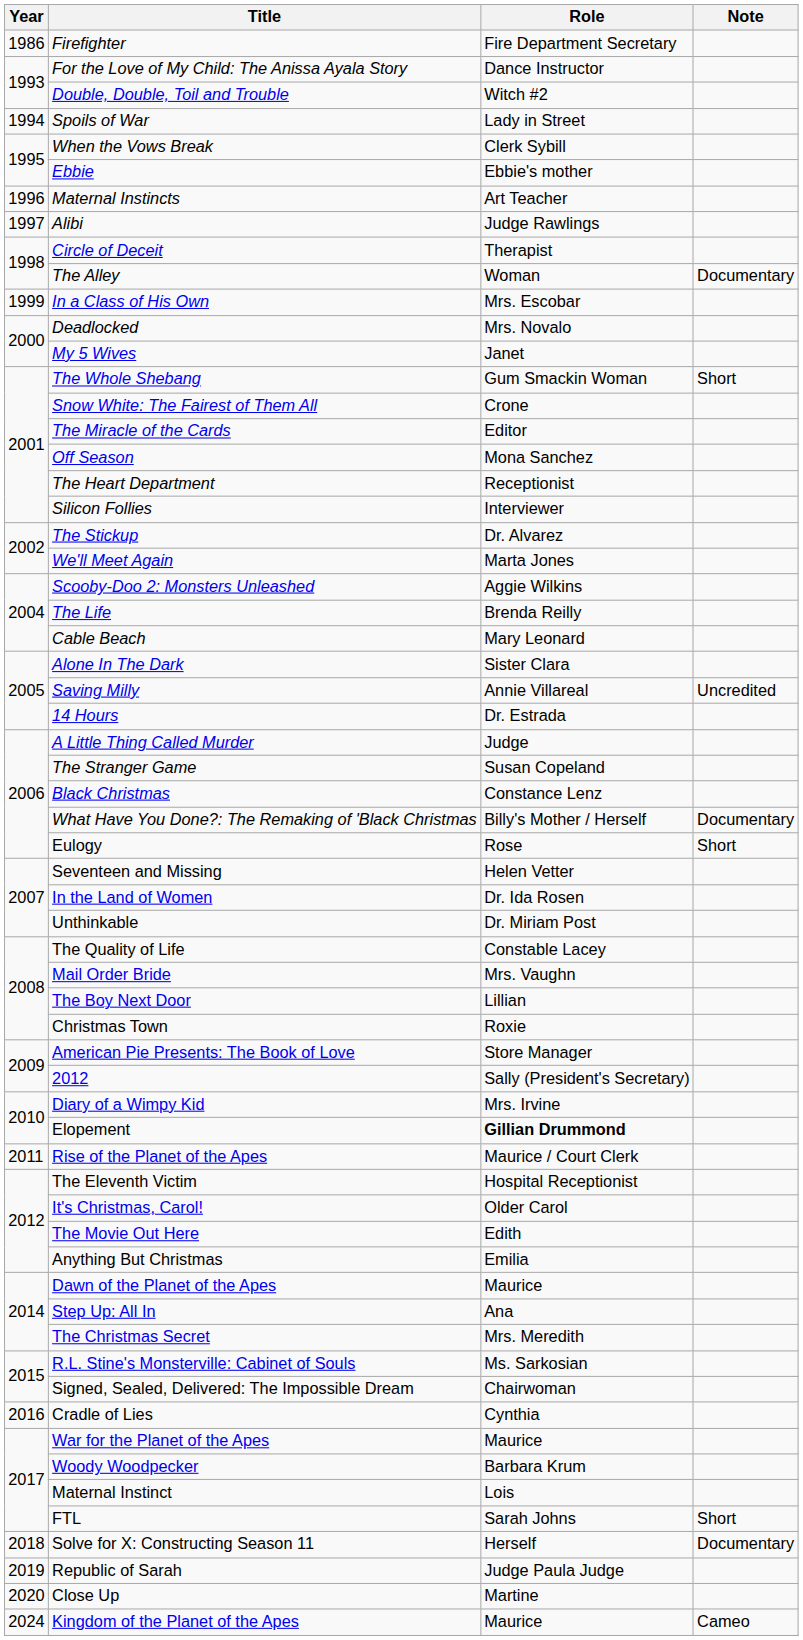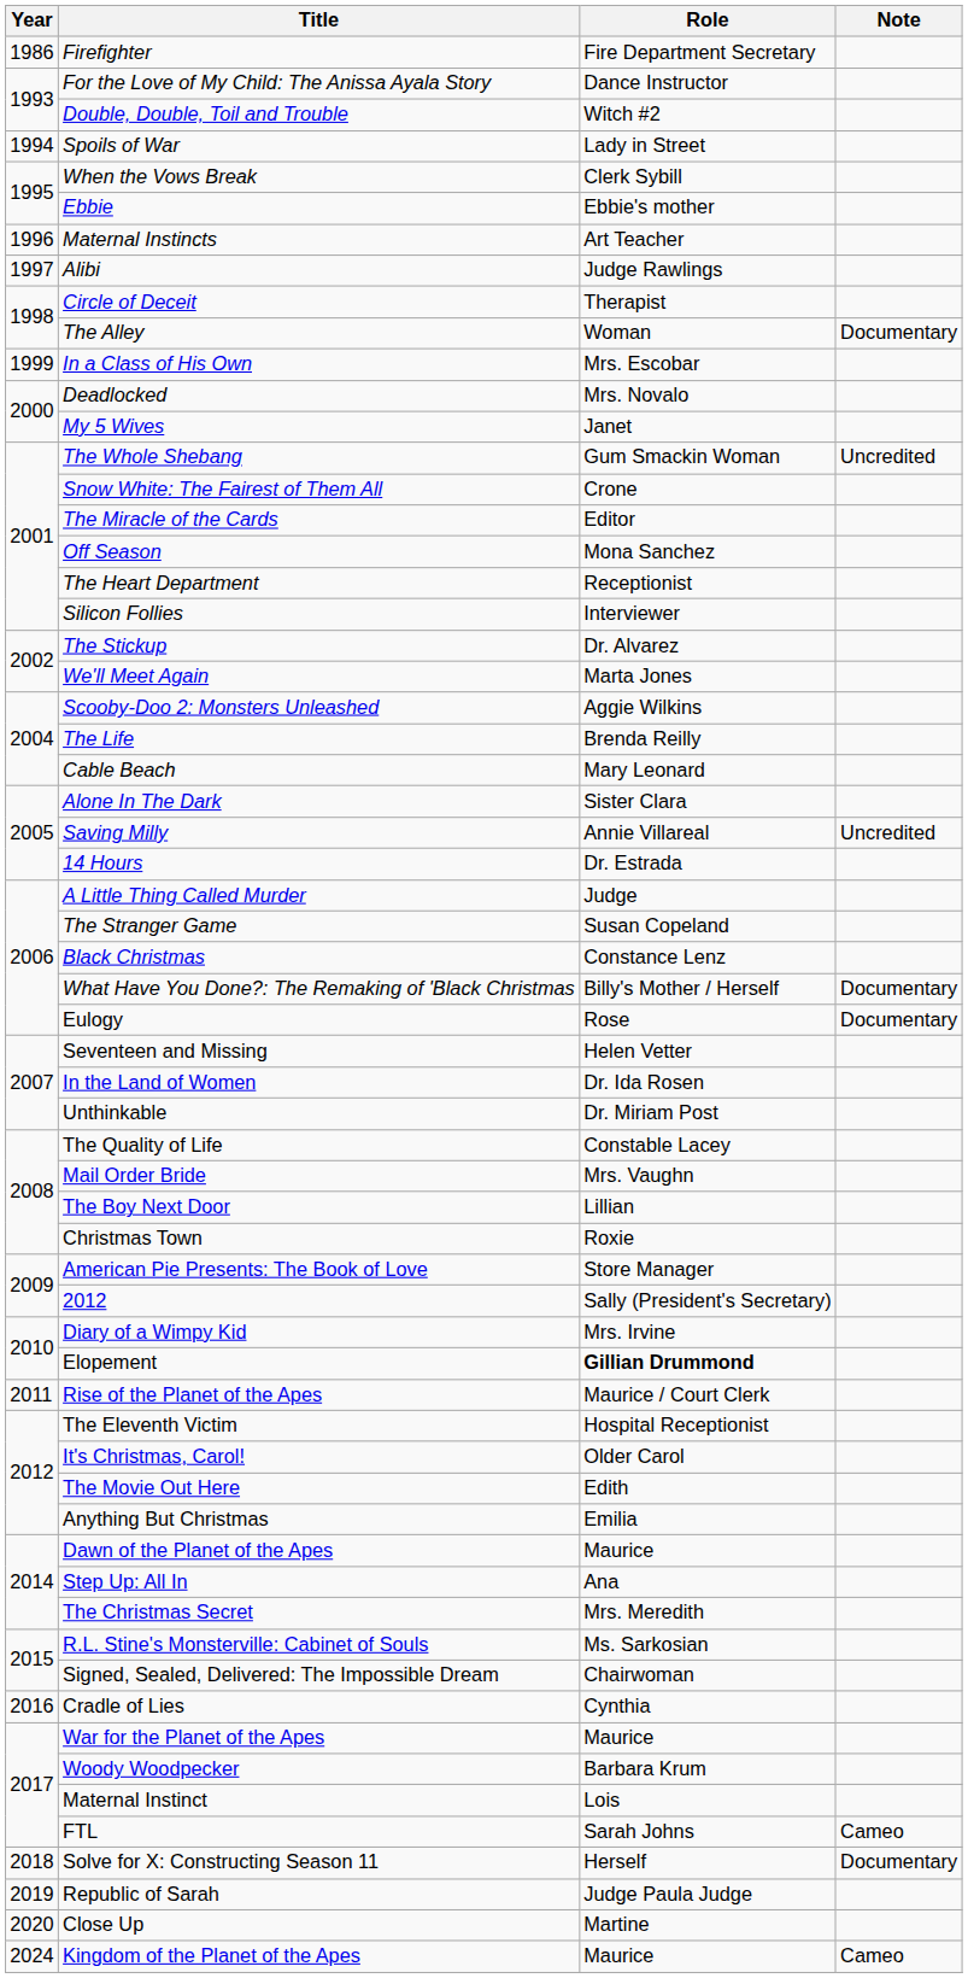 <table class="wikitable">
 <tr>
 <th>Year</th>
 <th>Title</th>
 <th>Role</th>
 <th>Note</th>
 </tr>
 <tr>
 <td>1986</td>
 <td><em>Firefighter</em></td>
 <td>Fire Department Secretary</td>
 <td></td>
 </tr>
 <tr>
 <td rowspan="2">1993</td>
 <td><em>For the Love of My Child: The Anissa Ayala Story</em></td>
 <td>Dance Instructor</td>
 <td></td>
 </tr>
 <tr>
 <td><em><a href='#'>Double, Double, Toil and Trouble</a></em></td>
 <td>Witch #2</td>
 <td></td>
 </tr>
 <tr>
 <td>1994</td>
 <td><em>Spoils of War</em></td>
 <td>Lady in Street</td>
 <td></td>
 </tr>
 <tr>
 <td rowspan="2">1995</td>
 <td><em>When the Vows Break</em></td>
 <td>Clerk Sybill</td>
 <td></td>
 </tr>
 <tr>
 <td><em><a href='#'>Ebbie</a></em></td>
 <td>Ebbie's mother</td>
 <td></td>
 </tr>
 <tr>
 <td>1996</td>
 <td><em>Maternal Instincts</em></td>
 <td>Art Teacher</td>
 <td></td>
 </tr>
 <tr>
 <td>1997</td>
 <td><em>Alibi</em></td>
 <td>Judge Rawlings</td>
 <td></td>
 </tr>
 <tr>
 <td rowspan="2">1998</td>
 <td><em><a href='#'>Circle of Deceit</a></em></td>
 <td>Therapist</td>
 <td></td>
 </tr>
 <tr>
 <td><em>The Alley</em></td>
 <td>Woman</td>
 <td>Documentary</td>
 </tr>
 <tr>
 <td>1999</td>
 <td><em><a href='#'>In a Class of His Own</a></em></td>
 <td>Mrs. Escobar</td>
 <td></td>
 </tr>
 <tr>
 <td rowspan="2">2000</td>
 <td><em>Deadlocked</em></td>
 <td>Mrs. Novalo</td>
 <td></td>
 </tr>
 <tr>
 <td><em><a href='#'>My 5 Wives</a></em></td>
 <td>Janet</td>
 <td></td>
 </tr>
 <tr>
 <td rowspan="6">2001</td>
 <td><em><a href='#'>The Whole Shebang</a></em></td>
 <td>Gum Smackin Woman</td>
-<td>Short</td>
+<td>Uncredited</td>
 </tr>
 <tr>
 <td><em><a href='#'>Snow White: The Fairest of Them All</a></em></td>
 <td>Crone</td>
 <td></td>
 </tr>
 <tr>
 <td><em><a href='#'>The Miracle of the Cards</a></em></td>
 <td>Editor</td>
 <td></td>
 </tr>
 <tr>
 <td><em><a href='#'>Off Season</a></em></td>
 <td>Mona Sanchez</td>
 <td></td>
 </tr>
 <tr>
 <td><em>The Heart Department</em></td>
 <td>Receptionist</td>
 <td></td>
 </tr>
 <tr>
 <td><em>Silicon Follies</em></td>
 <td>Interviewer</td>
 <td></td>
 </tr>
 <tr>
 <td rowspan="2">2002</td>
 <td><em><a href='#'>The Stickup</a></em></td>
 <td>Dr. Alvarez</td>
 <td></td>
 </tr>
 <tr>
 <td><em><a href='#'>We'll Meet Again</a></em></td>
 <td>Marta Jones</td>
 <td></td>
 </tr>
 <tr>
 <td rowspan="3">2004</td>
 <td><em><a href='#'>Scooby-Doo 2: Monsters Unleashed</a></em></td>
 <td>Aggie Wilkins</td>
 <td></td>
 </tr>
 <tr>
 <td><a href='#'><em>The Life</em></a></td>
 <td>Brenda Reilly</td>
 <td></td>
 </tr>
 <tr>
 <td><em>Cable Beach</em></td>
 <td>Mary Leonard</td>
 <td></td>
 </tr>
 <tr>
 <td rowspan="3">2005</td>
 <td><em><a href='#'>Alone In The Dark</a></em></td>
 <td>Sister Clara</td>
 <td></td>
 </tr>
 <tr>
 <td><em><a href='#'>Saving Milly</a></em></td>
 <td>Annie Villareal</td>
 <td>Uncredited</td>
 </tr>
 <tr>
 <td><em><a href='#'>14 Hours</a></em></td>
 <td>Dr. Estrada</td>
 <td></td>
 </tr>
 <tr>
 <td rowspan="5">2006</td>
 <td><em><a href='#'>A Little Thing Called Murder</a></em></td>
 <td>Judge</td>
 <td></td>
 </tr>
 <tr>
 <td><em>The Stranger Game</em></td>
 <td>Susan Copeland</td>
 <td></td>
 </tr>
 <tr>
 <td><em><a href='#'>Black Christmas</a></em></td>
 <td>Constance Lenz</td>
 <td></td>
 </tr>
 <tr>
 <td><em>What Have You Done?: The Remaking of 'Black Christmas<strong></td>
 <td>Billy's Mother / Herself</td>
 <td>Documentary</td>
 </tr>
 <tr>
 <td></em>Eulogy<em></td>
 <td>Rose</td>
-<td>Short</td>
+<td>Documentary</td>
 </tr>
 <tr>
 <td rowspan="3">2007</td>
 <td></em>Seventeen and Missing<em></td>
 <td>Helen Vetter</td>
 <td></td>
 </tr>
 <tr>
 <td></em><a href='#'>In the Land of Women</a><em></td>
 <td>Dr. Ida Rosen</td>
 <td></td>
 </tr>
 <tr>
 <td></em>Unthinkable<em></td>
 <td>Dr. Miriam Post</td>
 <td></td>
 </tr>
 <tr>
 <td rowspan="4">2008</td>
 <td></em>The Quality of Life<em></td>
 <td>Constable Lacey</td>
 <td></td>
 </tr>
 <tr>
 <td></em><a href='#'>Mail Order Bride</a><em></td>
 <td>Mrs. Vaughn</td>
 <td></td>
 </tr>
 <tr>
 <td></em><a href='#'>The Boy Next Door</a><em></td>
 <td>Lillian</td>
 <td></td>
 </tr>
 <tr>
 <td></em>Christmas Town<em></td>
 <td>Roxie</td>
 <td></td>
 </tr>
 <tr>
 <td rowspan="2">2009</td>
 <td></em><a href='#'>American Pie Presents: The Book of Love</a><em></td>
 <td>Store Manager</td>
 <td></td>
 </tr>
 <tr>
 <td></em><a href='#'>2012</a><em></td>
 <td>Sally (President's Secretary)</td>
 <td></td>
 </tr>
 <tr>
 <td rowspan="2">2010</td>
 <td><a href='#'></em>Diary of a Wimpy Kid<em></a></td>
 <td>Mrs. Irvine</td>
 <td></td>
 </tr>
 <tr>
 <td></em>Elopement<em></td>
 <td><strong>Gillian Drummond</strong></td>
 <td></td>
 </tr>
 <tr>
 <td>2011</td>
 <td></em><a href='#'>Rise of the Planet of the Apes</a><em></td>
 <td>Maurice / Court Clerk</td>
 <td></td>
 </tr>
 <tr>
 <td rowspan="4">2012</td>
 <td></em>The Eleventh Victim<em></td>
 <td>Hospital Receptionist</td>
 <td></td>
 </tr>
 <tr>
 <td></em><a href='#'>It's Christmas, Carol!</a><em></td>
 <td>Older Carol</td>
 <td></td>
 </tr>
 <tr>
 <td></em><a href='#'>The Movie Out Here</a><em></td>
 <td>Edith</td>
 <td></td>
 </tr>
 <tr>
 <td></em>Anything But Christmas<em></td>
 <td>Emilia</td>
 <td></td>
 </tr>
 <tr>
 <td rowspan="3">2014</td>
 <td></em><a href='#'>Dawn of the Planet of the Apes</a><em></td>
 <td>Maurice</td>
 <td></td>
 </tr>
 <tr>
 <td></em><a href='#'>Step Up: All In</a><em></td>
 <td>Ana</td>
 <td></td>
 </tr>
 <tr>
 <td></em><a href='#'>The Christmas Secret</a><em></td>
 <td>Mrs. Meredith</td>
 <td></td>
 </tr>
 <tr>
 <td rowspan="2">2015</td>
 <td></em><a href='#'>R.L. Stine's Monsterville: Cabinet of Souls</a><em></td>
 <td>Ms. Sarkosian</td>
 <td></td>
 </tr>
 <tr>
 <td></em>Signed, Sealed, Delivered: The Impossible Dream<em></td>
 <td>Chairwoman</td>
 <td></td>
 </tr>
 <tr>
 <td>2016</td>
 <td></em>Cradle of Lies<em></td>
 <td>Cynthia</td>
 <td></td>
 </tr>
 <tr>
 <td rowspan="4">2017</td>
 <td></em><a href='#'>War for the Planet of the Apes</a><em></td>
 <td>Maurice</td>
 <td></td>
 </tr>
 <tr>
 <td></em><a href='#'>Woody Woodpecker</a><em></td>
 <td>Barbara Krum</td>
 <td></td>
 </tr>
 <tr>
 <td></em>Maternal Instinct<em></td>
 <td>Lois</td>
 <td></td>
 </tr>
 <tr>
 <td></em>FTL<em></td>
 <td>Sarah Johns</td>
-<td>Short</td>
+<td>Cameo</td>
 </tr>
 <tr>
 <td>2018</td>
 <td></em>Solve for X: Constructing Season 11<em></td>
 <td>Herself</td>
 <td>Documentary</td>
 </tr>
 <tr>
 <td>2019</td>
 <td></em>Republic of Sarah<em></td>
 <td>Judge Paula Judge</td>
 <td></td>
 </tr>
 <tr>
 <td>2020</td>
 <td></em>Close Up<em></td>
 <td>Martine</td>
 <td></td>
 </tr>
 <tr>
 <td>2024</td>
 <td></em><a href='#'>Kingdom of the Planet of the Apes</a><em></td>
 <td>Maurice</td>
 <td>Cameo</td>
 </tr>
 <tr>
 </tr>
 </table>
